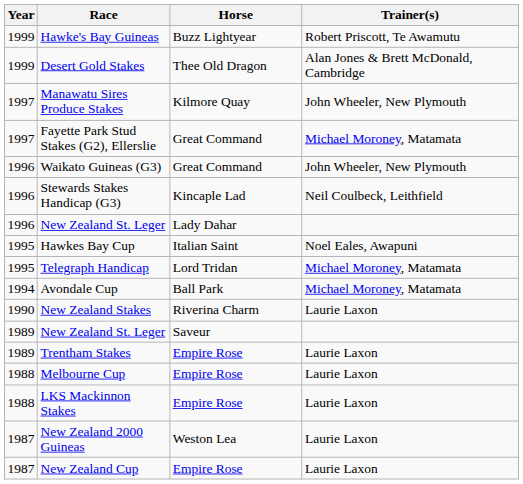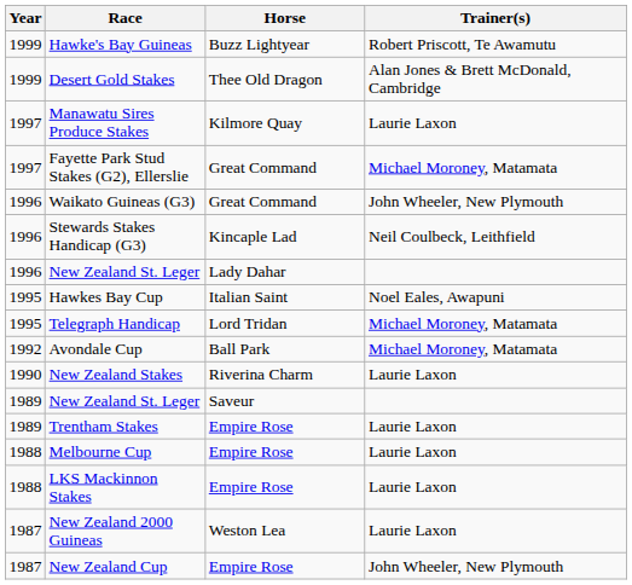 <table class="wikitable sortable">
 <tr>
 <th width="30px">Year<br></th>
 <th width="150px">Race<br></th>
 <th width="150px">Horse<br></th>
 <th width="250px">Trainer(s)<br></th>
 </tr>
 <tr>
 <td>1999</td>
 <td><a href='#'>Hawke's Bay Guineas</a></td>
 <td>Buzz Lightyear</td>
 <td>Robert Priscott, Te Awamutu</td>
 </tr>
 <tr>
 <td>1999</td>
 <td><a href='#'>Desert Gold Stakes</a></td>
 <td>Thee Old Dragon</td>
 <td>Alan Jones & Brett McDonald, Cambridge</td>
 </tr>
 <tr>
 <td>1997</td>
 <td><a href='#'>Manawatu Sires Produce Stakes</a></td>
 <td>Kilmore Quay</td>
-<td>John Wheeler, New Plymouth</td>
+<td>Laurie Laxon</td>
 </tr>
 <tr>
 <td>1997</td>
 <td>Fayette Park Stud Stakes (G2), Ellerslie</td>
 <td>Great Command</td>
 <td><a href='#'>Michael Moroney</a>, Matamata</td>
 </tr>
 <tr>
 <td>1996</td>
 <td>Waikato Guineas (G3)</td>
 <td>Great Command</td>
 <td>John Wheeler, New Plymouth</td>
 </tr>
 <tr>
 <td>1996</td>
 <td>Stewards Stakes Handicap (G3)</td>
 <td>Kincaple Lad</td>
 <td>Neil Coulbeck, Leithfield</td>
 </tr>
 <tr>
 <td>1996</td>
 <td><a href='#'>New Zealand St. Leger</a></td>
 <td>Lady Dahar</td>
 <td></td>
 </tr>
 <tr>
 <td>1995</td>
 <td>Hawkes Bay Cup</td>
 <td>Italian Saint</td>
 <td>Noel Eales, Awapuni</td>
 </tr>
 <tr>
 <td>1995</td>
 <td><a href='#'>Telegraph Handicap</a></td>
 <td>Lord Tridan</td>
 <td><a href='#'>Michael Moroney</a>, Matamata</td>
 </tr>
 <tr>
-<td>1994</td>
+<td>1992</td>
 <td>Avondale Cup</td>
 <td>Ball Park</td>
 <td><a href='#'>Michael Moroney</a>, Matamata</td>
 </tr>
 <tr>
 <td>1990</td>
 <td><a href='#'>New Zealand Stakes</a></td>
 <td>Riverina Charm</td>
 <td>Laurie Laxon</td>
 </tr>
 <tr>
 <td>1989</td>
 <td><a href='#'>New Zealand St. Leger</a></td>
 <td>Saveur</td>
 <td></td>
 </tr>
 <tr>
 <td>1989</td>
 <td><a href='#'>Trentham Stakes</a></td>
 <td><a href='#'>Empire Rose</a></td>
 <td>Laurie Laxon</td>
 </tr>
 <tr>
 <td>1988</td>
 <td><a href='#'>Melbourne Cup</a></td>
 <td><a href='#'>Empire Rose</a></td>
 <td>Laurie Laxon</td>
 </tr>
 <tr>
 <td>1988</td>
 <td><a href='#'>LKS Mackinnon Stakes</a></td>
 <td><a href='#'>Empire Rose</a></td>
 <td>Laurie Laxon</td>
 </tr>
 <tr>
 <td>1987</td>
 <td><a href='#'>New Zealand 2000 Guineas</a></td>
 <td>Weston Lea</td>
 <td>Laurie Laxon</td>
 </tr>
 <tr>
 <td>1987</td>
 <td><a href='#'>New Zealand Cup</a></td>
 <td><a href='#'>Empire Rose</a></td>
-<td>Laurie Laxon</td>
+<td>John Wheeler, New Plymouth</td>
 </tr>
 </table>
